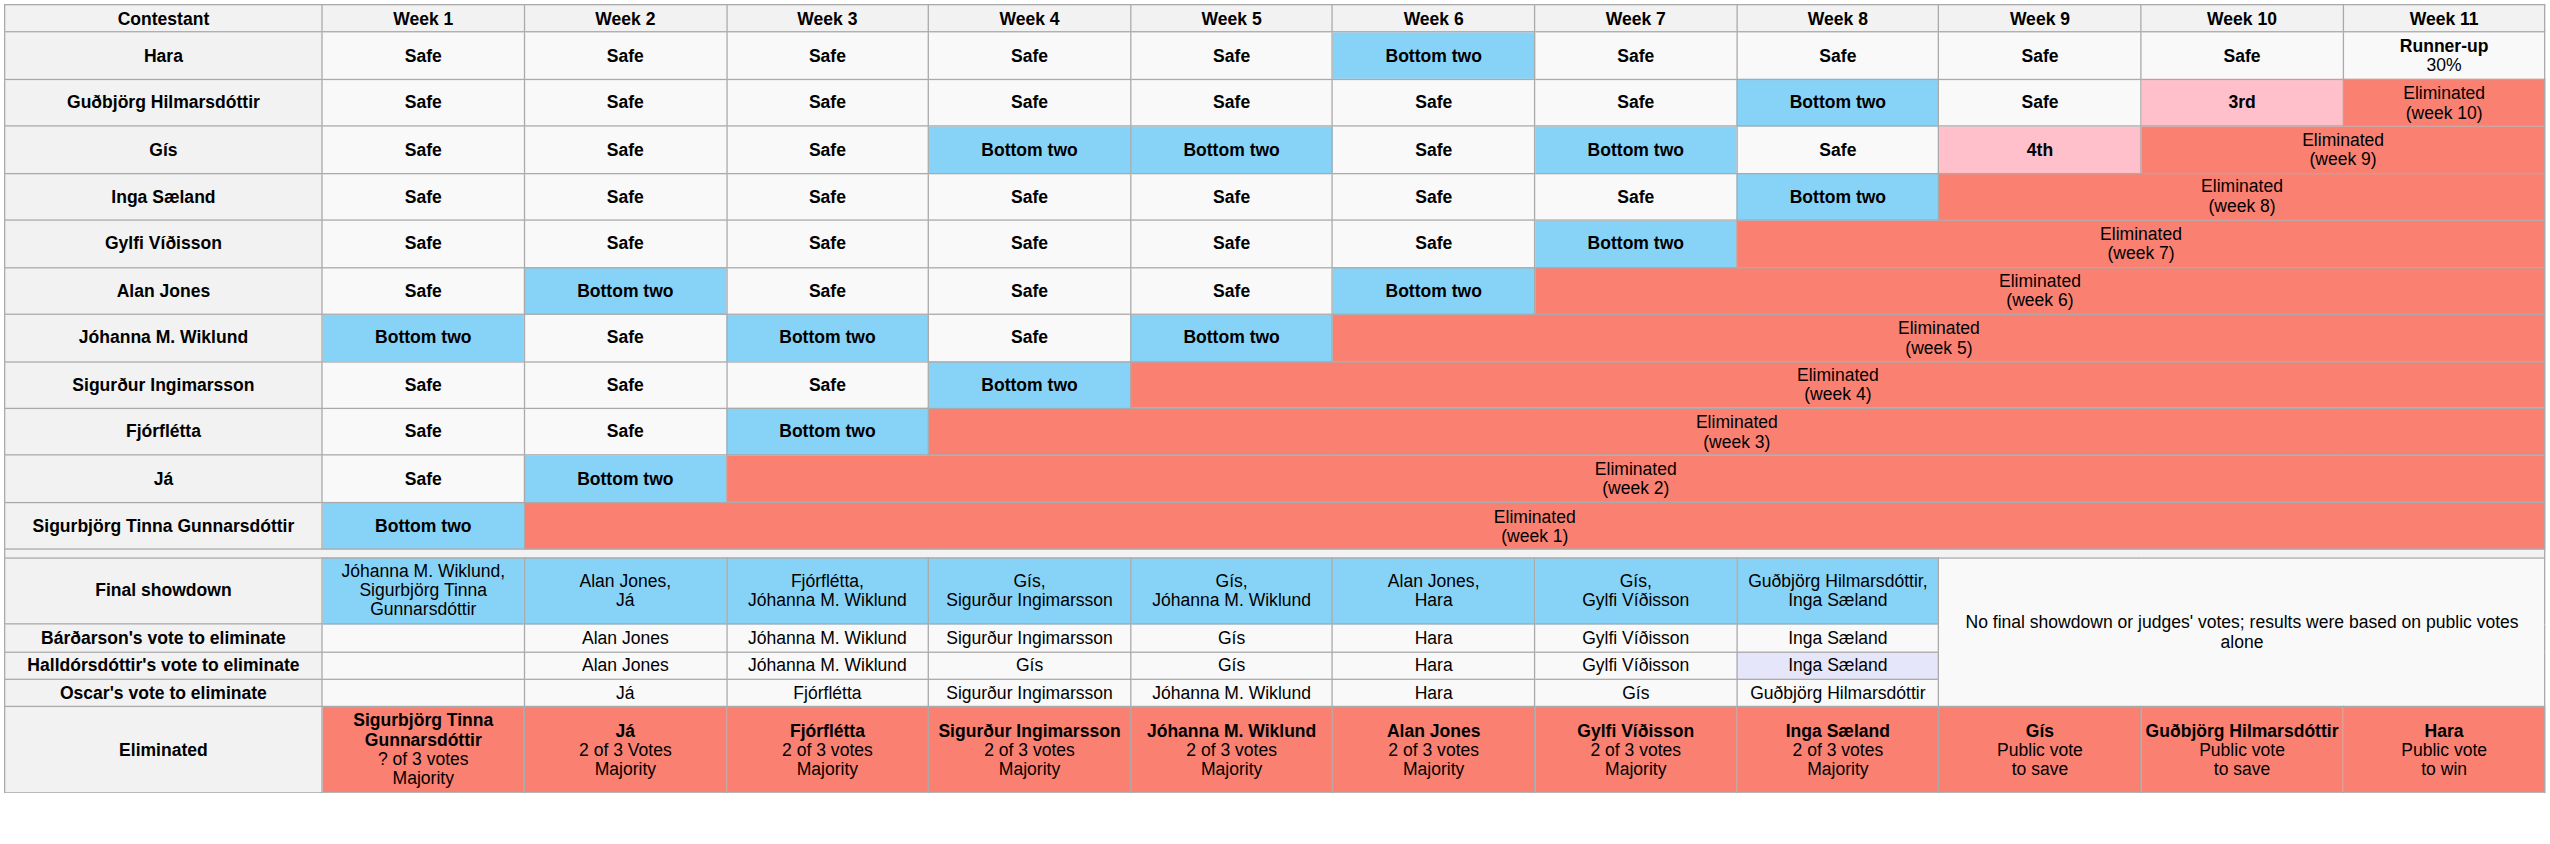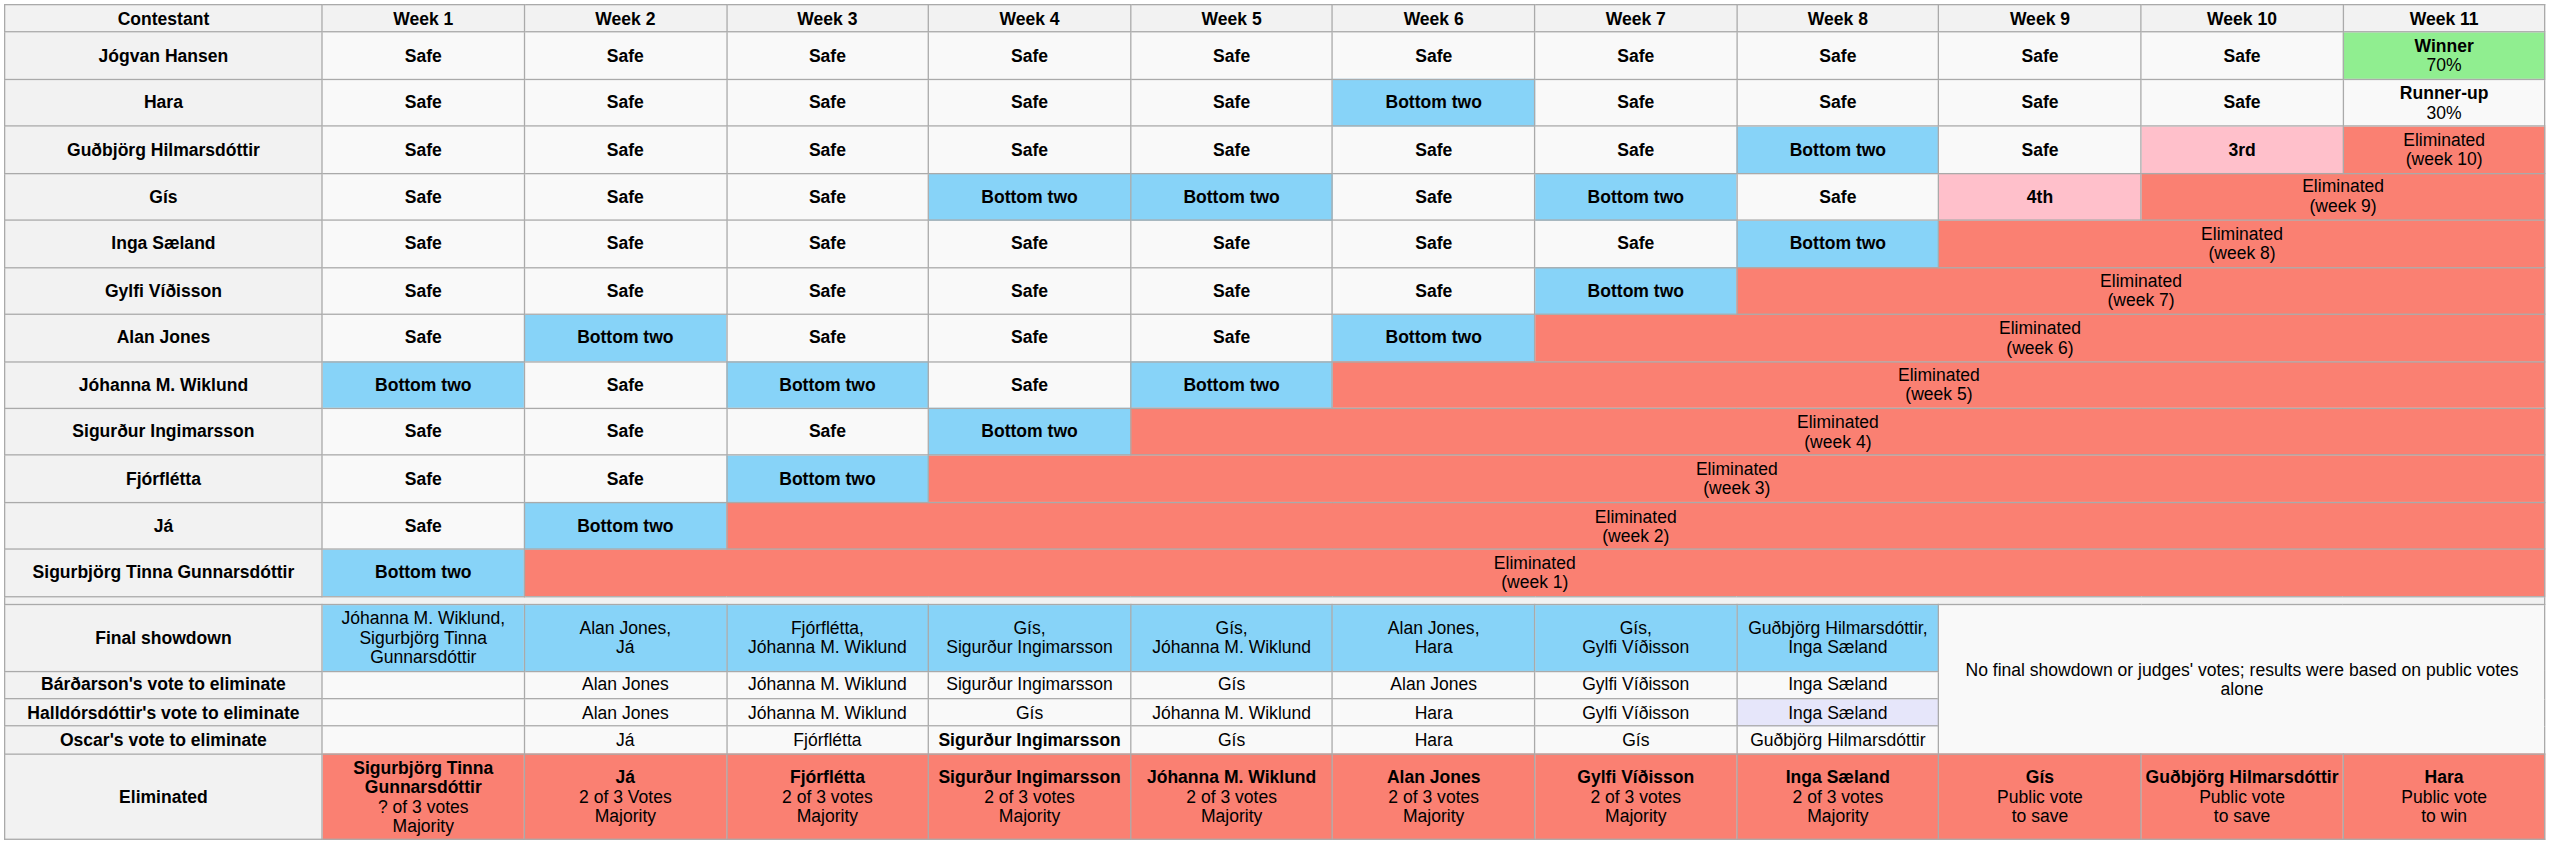 <table class="wikitable" style="text-align:center; font-size:85%">
 <tr>
 <th style="width:11%" rowspan=1 scope="col">Contestant</th>
 <th style="width:7%" rowspan=1 scope="col">Week 1</th>
 <th style="width:7%" rowspan=1 scope="col">Week 2</th>
 <th style="width:7%" rowspan=1 scope="col">Week 3</th>
 <th style="width:7%" rowspan=1 scope="col">Week 4</th>
 <th style="width:7%" rowspan=1 scope="col">Week 5</th>
 <th style="width:7%" rowspan=1 scope="col">Week 6</th>
 <th style="width:7%" rowspan=1 scope="col">Week 7</th>
 <th style="width:7%" rowspan=1 scope="col">Week 8</th>
 <th style="width:7%" rowspan=1 scope="col">Week 9</th>
 <th style="width:7%" rowspan=1 scope="col">Week 10</th>
 <th style="width:7%" rowspan=1 scope="col">Week 11</th>
+</tr>
+<tr>
+<th>Jógvan Hansen</th>
+<td><strong>Safe</strong></td>
+<td><strong>Safe</strong></td>
+<td><strong>Safe</strong></td>
+<td><strong>Safe</strong></td>
+<td><strong>Safe</strong></td>
+<td><strong>Safe</strong></td>
+<td><strong>Safe</strong></td>
+<td><strong>Safe</strong></td>
+<td><strong>Safe</strong></td>
+<td><strong>Safe</strong></td>
+<td style = "background:lightgreen"><strong>Winner</strong><br>70%</td>
 </tr>
 <tr>
 <th>Hara</th>
 <td><strong>Safe</strong></td>
 <td><strong>Safe</strong></td>
 <td><strong>Safe</strong></td>
 <td><strong>Safe</strong></td>
 <td><strong>Safe</strong></td>
 <td style = "background:#87D3F8"><strong>Bottom two</strong></td>
 <td><strong>Safe</strong></td>
 <td><strong>Safe</strong></td>
 <td><strong>Safe</strong></td>
 <td><strong>Safe</strong></td>
 <td><strong>Runner-up</strong><br>30%</td>
 </tr>
 <tr>
 <th>Guðbjörg Hilmarsdóttir</th>
 <td><strong>Safe</strong></td>
 <td><strong>Safe</strong></td>
 <td><strong>Safe</strong></td>
 <td><strong>Safe</strong></td>
 <td><strong>Safe</strong></td>
 <td><strong>Safe</strong></td>
 <td><strong>Safe</strong></td>
 <td style = "background:#87D3F8"><strong>Bottom two</strong></td>
 <td><strong>Safe</strong></td>
 <td style = "background:pink"><strong>3rd</strong></td>
 <td style="background:salmon;">Eliminated<br>(week 10)</td>
 </tr>
 <tr>
 <th>Gís</th>
 <td><strong>Safe</strong></td>
 <td><strong>Safe</strong></td>
 <td><strong>Safe</strong></td>
 <td style = "background:#87D3F8"><strong>Bottom two</strong></td>
 <td style = "background:#87D3F8"><strong>Bottom two</strong></td>
 <td><strong>Safe</strong></td>
 <td style = "background:#87D3F8"><strong>Bottom two</strong></td>
 <td><strong>Safe</strong></td>
 <td style = "background:pink"><strong>4th</strong></td>
 <td style="background:salmon;" colspan="2">Eliminated<br>(week 9)</td>
 </tr>
 <tr>
 <th>Inga Sæland</th>
 <td><strong>Safe</strong></td>
 <td><strong>Safe</strong></td>
 <td><strong>Safe</strong></td>
 <td><strong>Safe</strong></td>
 <td><strong>Safe</strong></td>
 <td><strong>Safe</strong></td>
 <td><strong>Safe</strong></td>
 <td style = "background:#87D3F8"><strong>Bottom two</strong></td>
 <td style="background:salmon;" colspan="3">Eliminated<br>(week 8)</td>
 </tr>
 <tr>
 <th>Gylfi Víðisson</th>
 <td><strong>Safe</strong></td>
 <td><strong>Safe</strong></td>
 <td><strong>Safe</strong></td>
 <td><strong>Safe</strong></td>
 <td><strong>Safe</strong></td>
 <td><strong>Safe</strong></td>
 <td style = "background:#87D3F8"><strong>Bottom two</strong></td>
 <td style="background:salmon;" colspan="4">Eliminated<br>(week 7)</td>
 </tr>
 <tr>
 <th>Alan Jones</th>
 <td><strong>Safe</strong></td>
 <td style = "background:#87D3F8"><strong>Bottom two</strong></td>
 <td><strong>Safe</strong></td>
 <td><strong>Safe</strong></td>
 <td><strong>Safe</strong></td>
 <td style = "background:#87D3F8"><strong>Bottom two</strong></td>
 <td style="background:salmon;" colspan="5">Eliminated<br>(week 6)</td>
 </tr>
 <tr>
 <th>Jóhanna M. Wiklund</th>
 <td style = "background:#87D3F8"><strong>Bottom two</strong></td>
 <td><strong>Safe</strong></td>
 <td style = "background:#87D3F8"><strong>Bottom two</strong></td>
 <td><strong>Safe</strong></td>
 <td style = "background:#87D3F8"><strong>Bottom two</strong></td>
 <td style="background:salmon;" colspan="6">Eliminated<br>(week 5)</td>
 </tr>
 <tr>
 <th>Sigurður Ingimarsson</th>
 <td><strong>Safe</strong></td>
 <td><strong>Safe</strong></td>
 <td><strong>Safe</strong></td>
 <td style = "background:#87D3F8"><strong>Bottom two</strong></td>
 <td style="background:salmon;" colspan="7">Eliminated<br>(week 4)</td>
 </tr>
 <tr>
 <th>Fjórflétta</th>
 <td><strong>Safe</strong></td>
 <td><strong>Safe</strong></td>
 <td style = "background:#87D3F8"><strong>Bottom two</strong></td>
 <td style="background:salmon;" colspan="8">Eliminated<br>(week 3)</td>
 </tr>
 <tr>
 <th>Já</th>
 <td><strong>Safe</strong></td>
 <td style = "background:#87D3F8"><strong>Bottom two</strong></td>
 <td style="background:salmon;" colspan="9">Eliminated<br>(week 2)</td>
 </tr>
 <tr>
 <th>Sigurbjörg Tinna Gunnarsdóttir</th>
 <td style = "background:#87D3F8"><strong>Bottom two</strong></td>
 <td style="background:salmon;" colspan="10">Eliminated<br>(week 1)</td>
 </tr>
 <tr>
 <th colspan="12"></th>
 </tr>
 <tr>
 <th>Final showdown</th>
 <td style="background:#87D3F8">Jóhanna M. Wiklund,<br>Sigurbjörg Tinna Gunnarsdóttir</td>
 <td style="background:#87D3F8">Alan Jones,<br>Já</td>
 <td style="background:#87D3F8">Fjórflétta,<br>Jóhanna M. Wiklund</td>
 <td style="background:#87D3F8">Gís,<br>Sigurður Ingimarsson</td>
 <td style="background:#87D3F8">Gís,<br>Jóhanna M. Wiklund</td>
 <td style="background:#87D3F8">Alan Jones,<br>Hara</td>
 <td style="background:#87D3F8">Gís,<br>Gylfi Víðisson</td>
 <td style="background:#87D3F8">Guðbjörg Hilmarsdóttir,<br>Inga Sæland</td>
 <td rowspan=4 colspan=3>No final showdown or judges' votes; results were based on public votes alone</td>
 </tr>
 <tr>
 <th>Bárðarson's vote to eliminate</th>
 <td></td>
 <td>Alan Jones</td>
 <td>Jóhanna M. Wiklund</td>
 <td>Sigurður Ingimarsson</td>
 <td>Gís</td>
-<td>Hara</td>
+<td>Alan Jones</td>
 <td>Gylfi Víðisson</td>
 <td>Inga Sæland</td>
 </tr>
 <tr>
 <th>Halldórsdóttir's vote to eliminate</th>
 <td></td>
 <td>Alan Jones</td>
 <td>Jóhanna M. Wiklund</td>
 <td>Gís</td>
-<td>Gís</td>
+<td>Jóhanna M. Wiklund</td>
 <td>Hara</td>
 <td>Gylfi Víðisson</td>
 <td style="background: lavender;">Inga Sæland</td>
 </tr>
 <tr>
 <th>Oscar's vote to eliminate</th>
 <td></td>
 <td>Já</td>
 <td>Fjórflétta</td>
-<td>Sigurður Ingimarsson</td>
-<td>Jóhanna M. Wiklund</td>
+<td><strong>Sigurður Ingimarsson</strong></td>
+<td>Gís</td>
 <td>Hara</td>
 <td>Gís</td>
 <td>Guðbjörg Hilmarsdóttir</td>
 </tr>
 <tr>
 <th>Eliminated</th>
 <td style="background:salmon;"><strong>Sigurbjörg Tinna Gunnarsdóttir</strong><br>? of 3 votes<br>Majority</td>
 <td style="background:salmon;"><strong>Já</strong><br>2 of 3 Votes<br>Majority</td>
 <td style="background:salmon;"><strong>Fjórflétta</strong><br>2 of 3 votes<br>Majority</td>
 <td style="background:salmon;"><strong>Sigurður Ingimarsson</strong><br>2 of 3 votes<br>Majority</td>
 <td style="background:salmon;"><strong>Jóhanna M. Wiklund</strong><br>2 of 3 votes<br>Majority</td>
 <td style="background:salmon;"><strong>Alan Jones</strong><br>2 of 3 votes<br>Majority</td>
 <td style="background:salmon;"><strong>Gylfi Víðisson</strong><br>2 of 3 votes<br>Majority</td>
 <td style="background:salmon;"><strong>Inga Sæland</strong><br>2 of 3 votes<br>Majority</td>
 <td style="background:salmon;"><strong>Gís</strong><br>Public vote<br>to save</td>
 <td style="background:salmon;"><strong>Guðbjörg Hilmarsdóttir</strong><br>Public vote<br>to save</td>
 <td style="background:salmon;"><strong>Hara</strong><br>Public vote<br>to win</td>
 </tr>
 </table>
